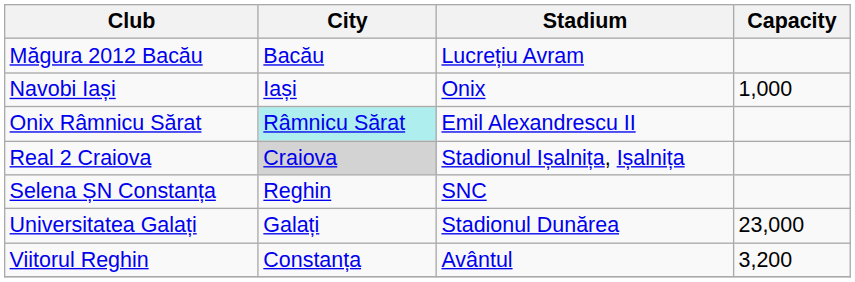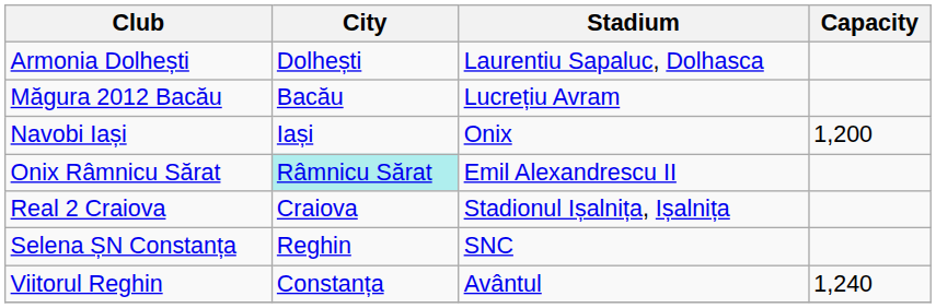 <table class="wikitable sortable" width="50%">
 <tr>
 <th>Club</th>
 <th>City</th>
 <th>Stadium</th>
 <th>Capacity</th>
+</tr>
+<tr>
+<td><a href='#'>Armonia Dolhești</a></td>
+<td><a href='#'>Dolhești</a></td>
+<td><a href='#'>Laurentiu Sapaluc</a>, <a href='#'>Dolhasca</a></td>
+<td></td>
 </tr>
 <tr>
 <td><a href='#'>Măgura 2012 Bacău</a></td>
 <td><a href='#'>Bacău</a></td>
 <td><a href='#'>Lucrețiu Avram</a></td>
 <td></td>
 </tr>
 <tr>
 <td><a href='#'>Navobi Iași</a></td>
 <td><a href='#'>Iași</a></td>
 <td><a href='#'>Onix</a></td>
-<td>1,000</td>
+<td>1,200</td>
 </tr>
 <tr>
 <td><a href='#'>Onix Râmnicu Sărat</a></td>
 <td style="background: paleturquoise;"><a href='#'>Râmnicu Sărat</a></td>
 <td><a href='#'>Emil Alexandrescu II</a></td>
 <td></td>
 </tr>
 <tr>
 <td><a href='#'>Real 2 Craiova</a></td>
-<td style="background: lightgrey;"><a href='#'>Craiova</a></td>
+<td><a href='#'>Craiova</a></td>
 <td><a href='#'>Stadionul Ișalnița</a>, <a href='#'>Ișalnița</a></td>
 <td></td>
 </tr>
 <tr>
 <td><a href='#'>Selena ȘN Constanța</a></td>
 <td><a href='#'>Reghin</a></td>
 <td><a href='#'>SNC</a></td>
 <td></td>
 </tr>
 <tr>
-<td><a href='#'>Universitatea Galați</a></td>
-<td><a href='#'>Galați</a></td>
-<td><a href='#'>Stadionul Dunărea</a></td>
-<td>23,000</td>
-</tr>
-<tr>
 <td><a href='#'>Viitorul Reghin</a></td>
 <td><a href='#'>Constanța</a></td>
 <td><a href='#'>Avântul</a></td>
-<td>3,200</td>
+<td>1,240</td>
 </tr>
 <tr>
 </tr>
 </table>
